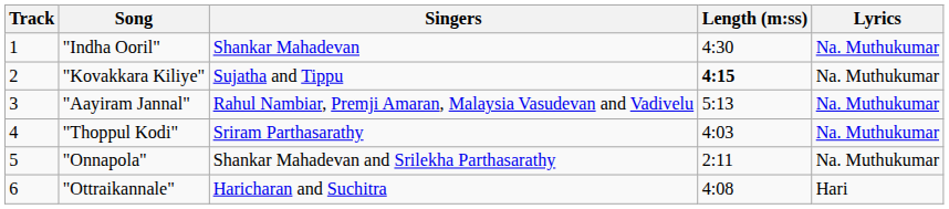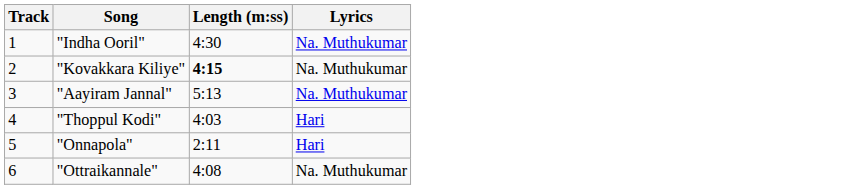 <table class="wikitable">
 <tr>
 <th>Track</th>
 <th>Song</th>
-<th>Singers</th>
 <th>Length (m:ss)</th>
 <th>Lyrics</th>
 </tr>
 <tr>
 <td>1</td>
 <td>"Indha Ooril"</td>
-<td><a href='#'>Shankar Mahadevan</a></td>
 <td>4:30</td>
 <td><a href='#'>Na. Muthukumar</a></td>
 </tr>
 <tr>
 <td>2</td>
 <td>"Kovakkara Kiliye"</td>
-<td><a href='#'>Sujatha</a> and <a href='#'>Tippu</a></td>
 <td><strong>4:15</strong></td>
 <td>Na. Muthukumar</td>
 </tr>
 <tr>
 <td>3</td>
 <td>"Aayiram Jannal"</td>
-<td><a href='#'>Rahul Nambiar</a>, <a href='#'>Premji Amaran</a>, <a href='#'>Malaysia Vasudevan</a> and <a href='#'>Vadivelu</a></td>
 <td>5:13</td>
 <td><a href='#'>Na. Muthukumar</a></td>
 </tr>
 <tr>
 <td>4</td>
 <td>"Thoppul Kodi"</td>
-<td><a href='#'>Sriram Parthasarathy</a></td>
 <td>4:03</td>
-<td><a href='#'>Na. Muthukumar</a></td>
+<td><a href='#'>Hari</a></td>
 </tr>
 <tr>
 <td>5</td>
 <td>"Onnapola"</td>
-<td>Shankar Mahadevan  and <a href='#'>Srilekha Parthasarathy</a></td>
 <td>2:11</td>
-<td>Na. Muthukumar</td>
+<td><a href='#'>Hari</a></td>
 </tr>
 <tr>
 <td>6</td>
 <td>"Ottraikannale"</td>
-<td><a href='#'>Haricharan</a>  and <a href='#'>Suchitra</a></td>
 <td>4:08</td>
-<td>Hari</td>
+<td>Na. Muthukumar</td>
 </tr>
 </table>
